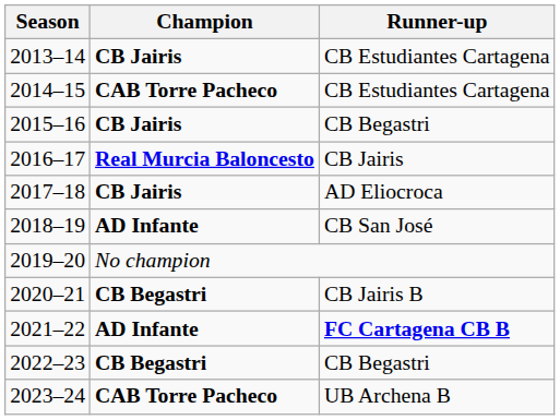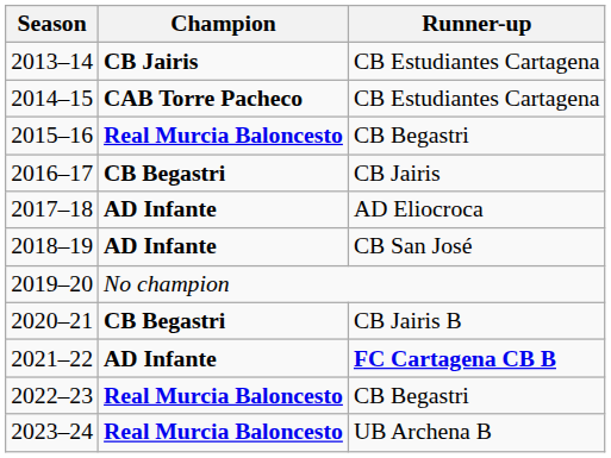 <table class="wikitable">
 <tr>
 <th>Season</th>
 <th>Champion</th>
 <th>Runner-up</th>
 </tr>
 <tr>
 <td>2013–14</td>
 <td><strong>CB Jairis</strong></td>
 <td>CB Estudiantes Cartagena</td>
 </tr>
 <tr>
 <td>2014–15</td>
 <td><strong>CAB Torre Pacheco</strong></td>
 <td>CB Estudiantes Cartagena</td>
 </tr>
 <tr>
 <td>2015–16</td>
-<td><strong>CB Jairis</strong></td>
+<td><a href='#'><strong>Real Murcia Baloncesto</strong></a></td>
 <td>CB Begastri</td>
 </tr>
 <tr>
 <td>2016–17</td>
-<td><a href='#'><strong>Real Murcia Baloncesto</strong></a></td>
+<td><strong>CB Begastri</strong></td>
 <td>CB Jairis</td>
 </tr>
 <tr>
 <td>2017–18</td>
-<td><strong>CB Jairis</strong></td>
+<td><strong>AD Infante</strong></td>
 <td>AD Eliocroca</td>
 </tr>
 <tr>
 <td>2018–19</td>
 <td><strong>AD Infante</strong></td>
 <td>CB San José</td>
 </tr>
 <tr>
 <td>2019–20</td>
 <td colspan="2"><em>No champion</em></td>
 </tr>
 <tr>
 <td>2020–21</td>
 <td><strong>CB Begastri</strong></td>
 <td>CB Jairis B</td>
 </tr>
 <tr>
 <td>2021–22</td>
 <td><strong>AD Infante</strong></td>
 <td><strong><a href='#'>FC Cartagena CB B</a></strong></td>
 </tr>
 <tr>
 <td>2022–23</td>
-<td><strong>CB Begastri</strong></td>
+<td><a href='#'><strong>Real Murcia Baloncesto</strong></a></td>
 <td>CB Begastri</td>
 </tr>
 <tr>
 <td>2023–24</td>
-<td><strong>CAB Torre Pacheco</strong></td>
+<td><a href='#'><strong>Real Murcia Baloncesto</strong></a></td>
 <td>UB Archena B</td>
 </tr>
 </table>
